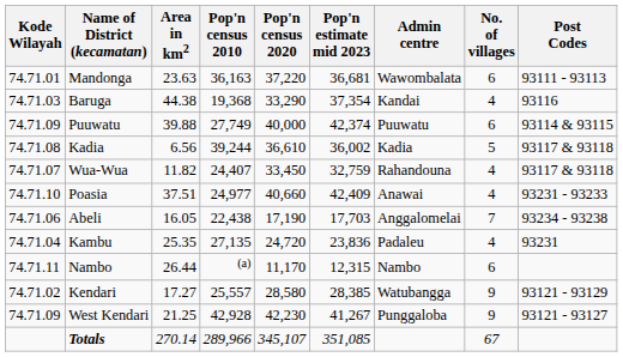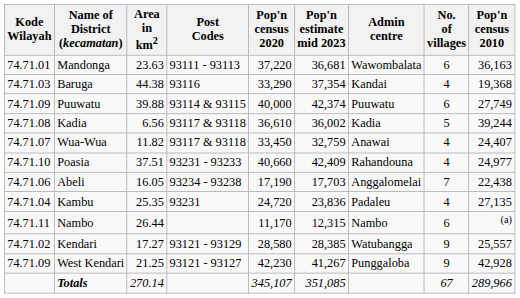 <table class="sortable wikitable">
 <tr>
 <th>Kode <br>Wilayah</th>
 <th>Name of<br> District <br>(<em>kecamatan</em>)</th>
 <th>Area <br>in<br> km<sup>2</sup></th>
-<th>Pop'n<br>census<br>2010</th>
+<th>Post<br>Codes</th>
 <th>Pop'n<br>census<br>2020</th>
 <th>Pop'n<br>estimate<br>mid 2023</th>
 <th>Admin<br>centre</th>
 <th>No. <br>of<br>villages</th>
-<th>Post<br>Codes</th>
+<th>Pop'n<br>census<br>2010</th>
 </tr>
 <tr>
 <td>74.71.01</td>
 <td>Mandonga</td>
 <td align="right">23.63</td>
-<td align="right">36,163</td>
+<td>93111 - 93113</td>
 <td align="right">37,220</td>
 <td align="right">36,681</td>
 <td>Wawombalata</td>
 <td align="center">6</td>
-<td>93111 - 93113</td>
+<td align="right">36,163</td>
 </tr>
 <tr>
 <td>74.71.03</td>
 <td>Baruga</td>
 <td align="right">44.38</td>
-<td align="right">19,368</td>
+<td>93116</td>
 <td align="right">33,290</td>
 <td align="right">37,354</td>
 <td>Kandai</td>
 <td align="center">4</td>
-<td>93116</td>
+<td align="right">19,368</td>
 </tr>
 <tr>
 <td>74.71.09</td>
 <td>Puuwatu</td>
 <td align="right">39.88</td>
-<td align="right">27,749</td>
+<td>93114 & 93115</td>
 <td align="right">40,000</td>
 <td align="right">42,374</td>
 <td>Puuwatu</td>
 <td align="center">6</td>
-<td>93114 & 93115</td>
+<td align="right">27,749</td>
 </tr>
 <tr>
 <td>74.71.08</td>
 <td>Kadia</td>
 <td align="right">6.56</td>
-<td align="right">39,244</td>
+<td>93117 & 93118</td>
 <td align="right">36,610</td>
 <td align="right">36,002</td>
 <td>Kadia</td>
 <td align="center">5</td>
-<td>93117 & 93118</td>
+<td align="right">39,244</td>
 </tr>
 <tr>
 <td>74.71.07</td>
 <td>Wua-Wua</td>
 <td align="right">11.82</td>
-<td align="right">24,407</td>
+<td>93117 & 93118</td>
 <td align="right">33,450</td>
 <td align="right">32,759</td>
-<td>Rahandouna</td>
+<td>Anawai</td>
 <td align="center">4</td>
-<td>93117 & 93118</td>
+<td align="right">24,407</td>
 </tr>
 <tr>
 <td>74.71.10</td>
 <td>Poasia</td>
 <td align="right">37.51</td>
-<td align="right">24,977</td>
+<td>93231 - 93233</td>
 <td align="right">40,660</td>
 <td align="right">42,409</td>
-<td>Anawai</td>
+<td>Rahandouna</td>
 <td align="center">4</td>
-<td>93231 - 93233</td>
+<td align="right">24,977</td>
 </tr>
 <tr>
 <td>74.71.06</td>
 <td>Abeli</td>
 <td align="right">16.05</td>
-<td align="right">22,438</td>
+<td>93234 - 93238</td>
 <td align="right">17,190</td>
 <td align="right">17,703</td>
 <td>Anggalomelai</td>
 <td align="center">7</td>
-<td>93234 - 93238</td>
+<td align="right">22,438</td>
 </tr>
 <tr>
 <td>74.71.04</td>
 <td>Kambu</td>
 <td align="right">25.35</td>
-<td align="right">27,135</td>
+<td>93231</td>
 <td align="right">24,720</td>
 <td align="right">23,836</td>
 <td>Padaleu</td>
 <td align="center">4</td>
-<td>93231</td>
+<td align="right">27,135</td>
 </tr>
 <tr>
 <td>74.71.11</td>
 <td>Nambo</td>
 <td align="right">26.44</td>
-<td align="right"><sup>(a)</sup></td>
+<td></td>
 <td align="right">11,170</td>
 <td align="right">12,315</td>
 <td>Nambo</td>
 <td align="center">6</td>
-<td></td>
+<td align="right"><sup>(a)</sup></td>
 </tr>
 <tr>
 <td>74.71.02</td>
 <td>Kendari</td>
 <td align="right">17.27</td>
-<td align="right">25,557</td>
+<td>93121 - 93129</td>
 <td align="right">28,580</td>
 <td align="right">28,385</td>
 <td>Watubangga</td>
 <td align="center">9</td>
-<td>93121 - 93129</td>
+<td align="right">25,557</td>
 </tr>
 <tr>
 <td>74.71.09</td>
 <td>West Kendari</td>
 <td align="right">21.25</td>
-<td align="right">42,928</td>
+<td>93121 -  93127</td>
 <td align="right">42,230</td>
 <td align="right">41,267</td>
 <td>Punggaloba</td>
 <td align="center">9</td>
-<td>93121 -  93127</td>
+<td align="right">42,928</td>
 </tr>
 <tr>
 <td></td>
 <td><strong><em>Totals</em></strong></td>
 <td align="right"><em>270.14</em></td>
-<td align="right"><em>289,966</em></td>
+<td></td>
 <td align="right"><em>345,107</em></td>
 <td align="right"><em>351,085</em></td>
 <td></td>
 <td align="center"><em>67</em></td>
-<td></td>
+<td align="right"><em>289,966</em></td>
 </tr>
 </table>
